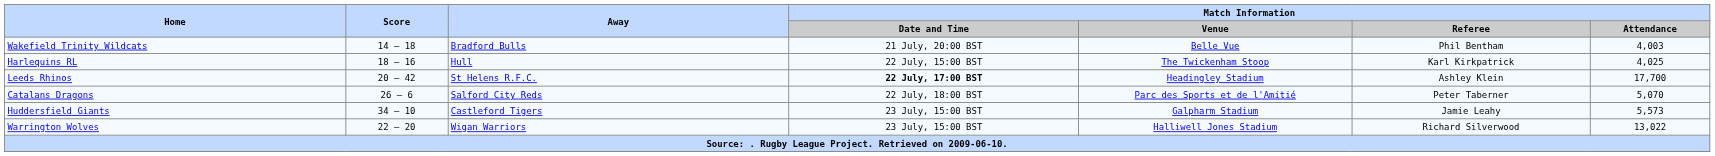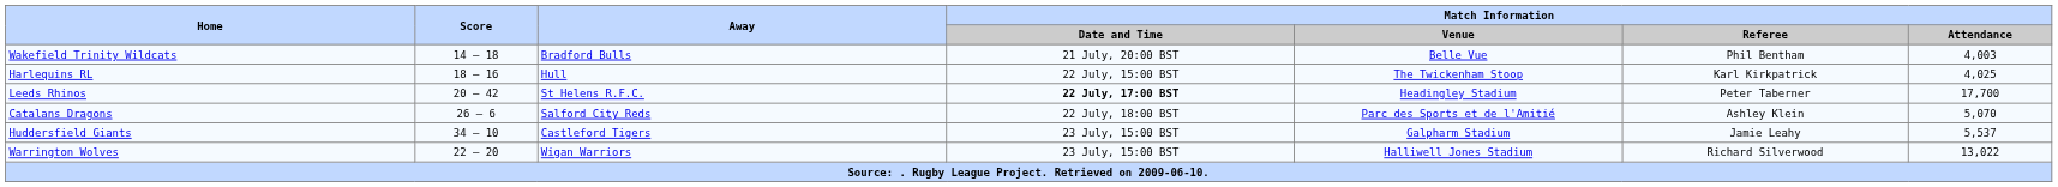 <table border="1" cellpadding="3" cellspacing="0" style="border-collapse:collapse; font-size:80%; text-align:center; width:100%;">
 <tr style="background:#c1d8ff;">
 <th rowspan="2" style="width:20%;">Home</th>
 <th rowspan="2" style="width:6%;">Score</th>
 <th rowspan="2" style="width:20%;">Away</th>
 <th colspan=6>Match Information</th>
 </tr>
 <tr style="background:#ccc;">
 <th width=17%>Date and Time</th>
 <th width=16%>Venue</th>
 <th width=14%>Referee</th>
 <th width=7%>Attendance</th>
 </tr>
 <tr style="background:#f5faff;">
 <td align=left> <a href='#'>Wakefield Trinity Wildcats</a></td>
 <td>14 – 18</td>
 <td align=left> <a href='#'>Bradford Bulls</a></td>
 <td>21 July, 20:00 BST</td>
 <td><a href='#'>Belle Vue</a></td>
 <td>Phil Bentham</td>
 <td>4,003</td>
 </tr>
 <tr style="background:#f5faff;">
 <td align=left> <a href='#'>Harlequins RL</a></td>
 <td>18 – 16</td>
 <td align=left> <a href='#'>Hull</a></td>
 <td>22 July, 15:00 BST</td>
 <td><a href='#'>The Twickenham Stoop</a></td>
 <td>Karl Kirkpatrick</td>
 <td>4,025</td>
 </tr>
 <tr style="background:#f5faff;">
 <td align=left> <a href='#'>Leeds Rhinos</a></td>
 <td>20 – 42</td>
 <td align=left> <a href='#'>St Helens R.F.C.</a></td>
 <td><strong>22 July, 17:00 BST</strong></td>
 <td><a href='#'>Headingley Stadium</a></td>
-<td>Ashley Klein</td>
+<td>Peter Taberner</td>
 <td>17,700</td>
 </tr>
 <tr style="background:#f5faff;">
 <td align=left> <a href='#'>Catalans Dragons</a></td>
 <td>26 – 6</td>
 <td align=left> <a href='#'>Salford City Reds</a></td>
 <td>22 July, 18:00 BST</td>
 <td><a href='#'>Parc des Sports et de l'Amitié</a></td>
-<td>Peter Taberner</td>
+<td>Ashley Klein</td>
 <td>5,070</td>
 </tr>
 <tr style="background:#f5faff;">
 <td align=left> <a href='#'>Huddersfield Giants</a></td>
 <td>34 – 10</td>
 <td align=left> <a href='#'>Castleford Tigers</a></td>
 <td>23 July, 15:00 BST</td>
 <td><a href='#'>Galpharm Stadium</a></td>
 <td>Jamie Leahy</td>
-<td>5,573</td>
+<td>5,537</td>
 </tr>
 <tr style="background:#f5faff;">
 <td align=left> <a href='#'>Warrington Wolves</a></td>
 <td>22 – 20</td>
 <td align=left> <a href='#'>Wigan Warriors</a></td>
 <td>23 July, 15:00 BST</td>
 <td><a href='#'>Halliwell Jones Stadium</a></td>
 <td>Richard Silverwood</td>
 <td>13,022</td>
 </tr>
 <tr style="background:#c1d8ff;">
 <th colspan=10>Source: . Rugby League Project. Retrieved on 2009-06-10.</th>
 </tr>
 </table>
